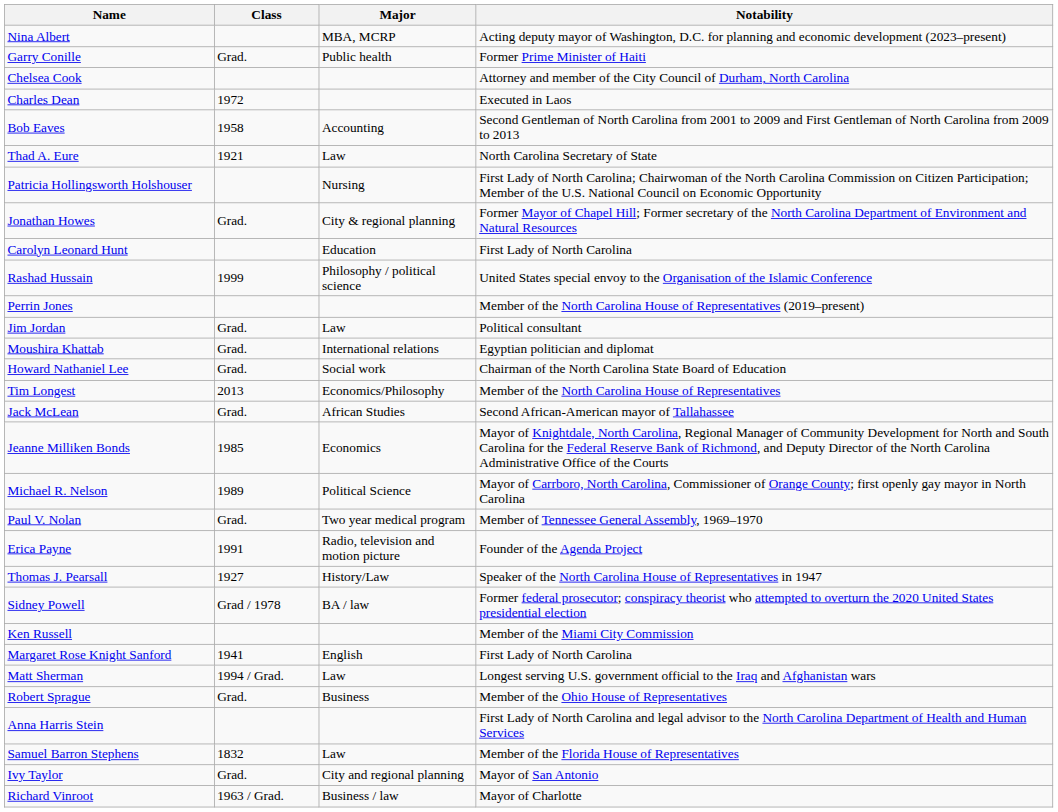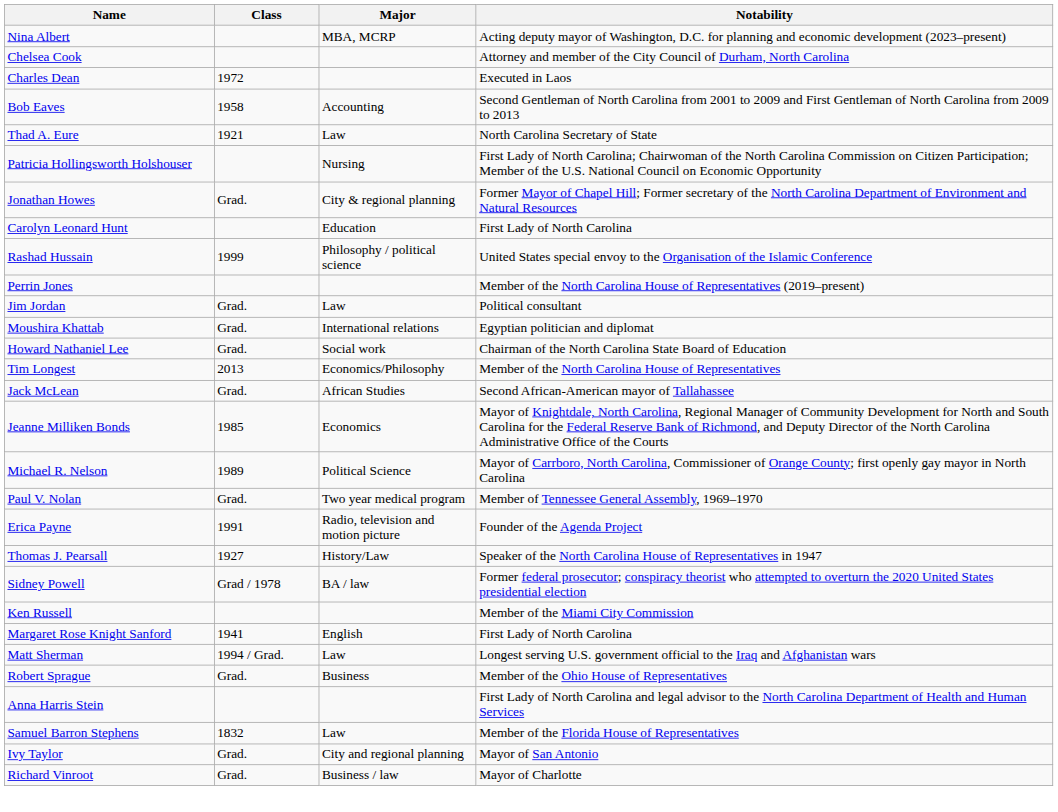 <table class="wikitable" width="100%">
 <tr>
 <th width="20%">Name</th>
 <th width="10%">Class</th>
 <th width="15%">Major</th>
 <th width="55%">Notability</th>
 </tr>
 <tr>
 <td><a href='#'>Nina Albert</a></td>
 <td></td>
 <td>MBA, MCRP</td>
 <td>Acting deputy mayor of Washington, D.C. for planning and economic development (2023–present)</td>
-</tr>
-<tr>
-<td><a href='#'>Garry Conille</a></td>
-<td>Grad.</td>
-<td>Public health</td>
-<td>Former <a href='#'>Prime Minister of Haiti</a></td>
 </tr>
 <tr>
 <td><a href='#'>Chelsea Cook</a></td>
 <td></td>
 <td></td>
 <td>Attorney and member of the City Council of <a href='#'>Durham, North Carolina</a></td>
 </tr>
 <tr>
 <td><a href='#'>Charles Dean</a></td>
 <td>1972</td>
 <td></td>
 <td>Executed in Laos</td>
 </tr>
 <tr>
 <td><a href='#'>Bob Eaves</a></td>
 <td>1958</td>
 <td>Accounting</td>
 <td>Second Gentleman of North Carolina from 2001 to 2009 and First Gentleman of North Carolina from 2009 to 2013</td>
 </tr>
 <tr>
 <td><a href='#'>Thad A. Eure</a></td>
 <td>1921</td>
 <td>Law</td>
 <td>North Carolina Secretary of State</td>
 </tr>
 <tr>
 <td><a href='#'>Patricia Hollingsworth Holshouser</a></td>
 <td></td>
 <td>Nursing</td>
 <td>First Lady of North Carolina; Chairwoman of the North Carolina Commission on Citizen Participation; Member of the U.S. National Council on Economic Opportunity</td>
 </tr>
 <tr>
 <td><a href='#'>Jonathan Howes</a></td>
 <td>Grad.</td>
 <td>City & regional planning</td>
 <td>Former <a href='#'>Mayor of Chapel Hill</a>; Former secretary of the <a href='#'>North Carolina Department of Environment and Natural Resources</a></td>
 </tr>
 <tr>
 <td><a href='#'>Carolyn Leonard Hunt</a></td>
 <td></td>
 <td>Education</td>
 <td>First Lady of North Carolina</td>
 </tr>
 <tr>
 <td><a href='#'>Rashad Hussain</a></td>
 <td>1999</td>
 <td>Philosophy / political science</td>
 <td>United States special envoy to the <a href='#'>Organisation of the Islamic Conference</a></td>
 </tr>
 <tr>
 <td><a href='#'>Perrin Jones</a></td>
 <td></td>
 <td></td>
 <td>Member of the <a href='#'>North Carolina House of Representatives</a> (2019–present)</td>
 </tr>
 <tr>
 <td><a href='#'>Jim Jordan</a></td>
 <td>Grad.</td>
 <td>Law</td>
 <td>Political consultant</td>
 </tr>
 <tr>
 <td><a href='#'>Moushira Khattab</a></td>
 <td>Grad.</td>
 <td>International relations</td>
 <td>Egyptian politician and diplomat</td>
 </tr>
 <tr>
 <td><a href='#'>Howard Nathaniel Lee</a></td>
 <td>Grad.</td>
 <td>Social work</td>
 <td>Chairman of the North Carolina State Board of Education</td>
 </tr>
 <tr>
 <td><a href='#'>Tim Longest</a></td>
 <td>2013</td>
 <td>Economics/Philosophy</td>
 <td>Member of the <a href='#'>North Carolina House of Representatives</a></td>
 </tr>
 <tr>
 <td><a href='#'>Jack McLean</a></td>
 <td>Grad.</td>
 <td>African Studies</td>
 <td>Second African-American mayor of <a href='#'>Tallahassee</a></td>
 </tr>
 <tr>
 <td><a href='#'>Jeanne Milliken Bonds</a></td>
 <td>1985</td>
 <td>Economics</td>
 <td>Mayor of <a href='#'>Knightdale, North Carolina</a>, Regional Manager of Community Development for North and South Carolina for the <a href='#'>Federal Reserve Bank of Richmond</a>, and Deputy Director of the North Carolina Administrative Office of the Courts</td>
 </tr>
 <tr>
 <td><a href='#'>Michael R. Nelson</a></td>
 <td>1989</td>
 <td>Political Science</td>
 <td>Mayor of <a href='#'>Carrboro, North Carolina</a>, Commissioner of <a href='#'>Orange County</a>; first openly gay mayor in North Carolina</td>
 </tr>
 <tr>
 <td><a href='#'>Paul V. Nolan</a></td>
 <td>Grad.</td>
 <td>Two year medical program</td>
 <td>Member of <a href='#'>Tennessee General Assembly</a>, 1969–1970</td>
 </tr>
 <tr>
 <td><a href='#'>Erica Payne</a></td>
 <td>1991</td>
 <td>Radio, television and motion picture</td>
 <td>Founder of the <a href='#'>Agenda Project</a></td>
 </tr>
 <tr>
 <td><a href='#'>Thomas J. Pearsall</a></td>
 <td>1927</td>
 <td>History/Law</td>
 <td>Speaker of the <a href='#'>North Carolina House of Representatives</a> in 1947</td>
 </tr>
 <tr>
 <td><a href='#'>Sidney Powell</a></td>
 <td>Grad / 1978</td>
 <td>BA / law</td>
 <td>Former <a href='#'>federal prosecutor</a>; <a href='#'>conspiracy theorist</a> who <a href='#'>attempted to overturn the 2020 United States presidential election</a></td>
 </tr>
 <tr>
 <td><a href='#'>Ken Russell</a></td>
 <td></td>
 <td></td>
 <td>Member of the <a href='#'>Miami City Commission</a></td>
 </tr>
 <tr>
 <td><a href='#'>Margaret Rose Knight Sanford</a></td>
 <td>1941</td>
 <td>English</td>
 <td>First Lady of North Carolina</td>
 </tr>
 <tr>
 <td><a href='#'>Matt Sherman</a></td>
 <td>1994 / Grad.</td>
 <td>Law</td>
 <td>Longest serving U.S. government official to the <a href='#'>Iraq</a> and <a href='#'>Afghanistan</a> wars</td>
 </tr>
 <tr>
 <td><a href='#'>Robert Sprague</a></td>
 <td>Grad.</td>
 <td>Business</td>
 <td>Member of the <a href='#'>Ohio House of Representatives</a></td>
 </tr>
 <tr>
 <td><a href='#'>Anna Harris Stein</a></td>
 <td></td>
 <td></td>
 <td>First Lady of North Carolina and legal advisor to the <a href='#'>North Carolina Department of Health and Human Services</a></td>
 </tr>
 <tr>
 <td><a href='#'>Samuel Barron Stephens</a></td>
 <td>1832</td>
 <td>Law</td>
 <td>Member of the <a href='#'>Florida House of Representatives</a></td>
 </tr>
 <tr>
 <td><a href='#'>Ivy Taylor</a></td>
 <td>Grad.</td>
 <td>City and regional planning</td>
 <td>Mayor of <a href='#'>San Antonio</a></td>
 </tr>
 <tr>
 <td><a href='#'>Richard Vinroot</a></td>
-<td>1963 / Grad.</td>
+<td>Grad.</td>
 <td>Business / law</td>
 <td>Mayor of Charlotte</td>
 </tr>
 </table>
